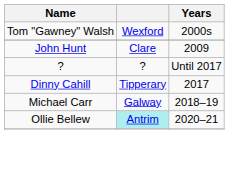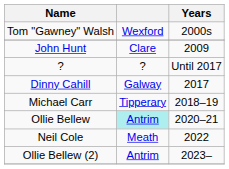 <table class="wikitable" style="text-align: center;">
 <tr>
 <th>Name</th>
 <th></th>
 <th>Years</th>
 </tr>
 <tr>
 <td>Tom "Gawney" Walsh</td>
 <td><a href='#'>Wexford</a></td>
 <td> 2000s</td>
 </tr>
 <tr>
 </tr>
 <tr>
 <td><a href='#'>John Hunt</a></td>
 <td><a href='#'>Clare</a></td>
 <td>2009</td>
 </tr>
 <tr>
 <td>?</td>
 <td>?</td>
 <td>Until 2017</td>
 </tr>
 <tr>
 <td><a href='#'>Dinny Cahill</a></td>
-<td><a href='#'>Tipperary</a></td>
+<td><a href='#'>Galway</a></td>
 <td>2017</td>
 </tr>
 <tr>
 <td>Michael Carr</td>
-<td><a href='#'>Galway</a></td>
+<td><a href='#'>Tipperary</a></td>
 <td>2018–19</td>
 </tr>
 <tr>
 <td>Ollie Bellew</td>
 <td style="background: paleturquoise;"><a href='#'>Antrim</a></td>
 <td>2020–21</td>
 </tr>
 <tr>
+<td>Neil Cole</td>
+<td><a href='#'>Meath</a></td>
+<td>2022</td>
+</tr>
+<tr>
+<td>Ollie Bellew (2)</td>
+<td><a href='#'>Antrim</a></td>
+<td>2023–</td>
+</tr>
+<tr>
 </tr>
 </table>
